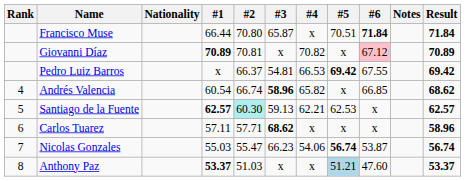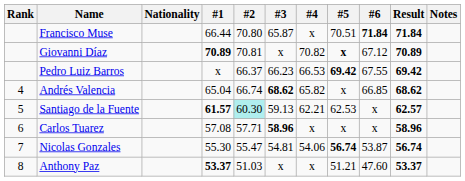 <table class="wikitable sortable" style="text-align:center;font-size:95%">
 <tr>
 <th>Rank</th>
 <th>Name</th>
 <th>Nationality</th>
 <th>#1</th>
 <th>#2</th>
 <th>#3</th>
 <th>#4</th>
 <th>#5</th>
 <th>#6</th>
+<th>Result</th>
 <th>Notes</th>
-<th>Result</th>
 </tr>
 <tr>
 <td></td>
 <td align=left><a href='#'>Francisco Muse</a></td>
 <td align=left></td>
 <td>66.44</td>
 <td>70.80</td>
 <td>65.87</td>
 <td>x</td>
 <td>70.51</td>
 <td><strong>71.84</strong></td>
+<td><strong>71.84</strong></td>
 <td></td>
-<td><strong>71.84</strong></td>
 </tr>
 <tr>
 <td></td>
 <td align=left><a href='#'>Giovanni Díaz</a></td>
 <td align=left></td>
 <td><strong>70.89</strong></td>
 <td>70.81</td>
 <td>x</td>
 <td>70.82</td>
-<td>x</td>
-<td style="background: pink;">67.12</td>
+<td><strong>x</strong></td>
+<td>67.12</td>
+<td><strong>70.89</strong></td>
 <td></td>
-<td><strong>70.89</strong></td>
 </tr>
 <tr>
 <td></td>
 <td align=left><a href='#'>Pedro Luiz Barros</a></td>
 <td align=left></td>
 <td>x</td>
 <td>66.37</td>
-<td>54.81</td>
+<td>66.23</td>
 <td>66.53</td>
 <td><strong>69.42</strong></td>
 <td>67.55</td>
+<td><strong>69.42</strong></td>
 <td></td>
-<td><strong>69.42</strong></td>
 </tr>
 <tr>
 <td>4</td>
 <td align=left><a href='#'>Andrés Valencia</a></td>
 <td align=left></td>
-<td>60.54</td>
+<td>65.04</td>
 <td>66.74</td>
-<td><strong>58.96</strong></td>
+<td><strong>68.62</strong></td>
 <td>65.82</td>
 <td>x</td>
 <td>66.85</td>
+<td><strong>68.62</strong></td>
 <td></td>
-<td><strong>68.62</strong></td>
 </tr>
 <tr>
 <td>5</td>
 <td align=left><a href='#'>Santiago de la Fuente</a></td>
 <td align=left></td>
-<td><strong>62.57</strong></td>
+<td><strong>61.57</strong></td>
 <td style="background: paleturquoise;">60.30</td>
 <td>59.13</td>
 <td>62.21</td>
 <td>62.53</td>
 <td>x</td>
+<td><strong>62.57</strong></td>
 <td></td>
-<td><strong>62.57</strong></td>
 </tr>
 <tr>
 <td>6</td>
 <td align=left><a href='#'>Carlos Tuarez</a></td>
 <td align=left></td>
-<td>57.11</td>
+<td>57.08</td>
 <td>57.71</td>
-<td><strong>68.62</strong></td>
+<td><strong>58.96</strong></td>
 <td>x</td>
 <td>x</td>
 <td>x</td>
+<td><strong>58.96</strong></td>
 <td></td>
-<td><strong>58.96</strong></td>
 </tr>
 <tr>
 <td>7</td>
 <td align=left><a href='#'>Nicolas Gonzales</a></td>
 <td align=left></td>
-<td>55.03</td>
+<td>55.30</td>
 <td>55.47</td>
-<td>66.23</td>
+<td>54.81</td>
 <td>54.06</td>
 <td><strong>56.74</strong></td>
 <td>53.87</td>
+<td><strong>56.74</strong></td>
 <td></td>
-<td><strong>56.74</strong></td>
 </tr>
 <tr>
 <td>8</td>
 <td align=left><a href='#'>Anthony Paz</a></td>
 <td align=left></td>
 <td><strong>53.37</strong></td>
 <td>51.03</td>
 <td>x</td>
 <td>x</td>
-<td style="background: lightblue;">51.21</td>
+<td>51.21</td>
 <td>47.60</td>
+<td><strong>53.37</strong></td>
 <td></td>
-<td><strong>53.37</strong></td>
 </tr>
 </table>
